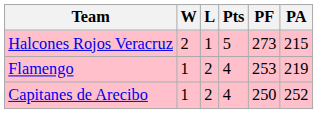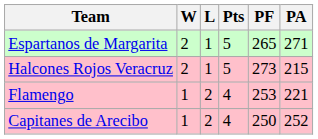 <table class="wikitable">
 <tr>
 <th>Team</th>
 <th>W</th>
 <th>L</th>
 <th>Pts</th>
 <th>PF</th>
 <th>PA</th>
+</tr>
+<tr bgcolor="ccffcc">
+<td> <a href='#'>Espartanos de Margarita</a></td>
+<td>2</td>
+<td>1</td>
+<td>5</td>
+<td>265</td>
+<td>271</td>
 </tr>
 <tr bgcolor="pink">
 <td> <a href='#'>Halcones Rojos Veracruz</a></td>
 <td>2</td>
 <td>1</td>
 <td>5</td>
 <td>273</td>
 <td>215</td>
 </tr>
 <tr bgcolor="pink">
 <td> <a href='#'>Flamengo</a></td>
 <td>1</td>
 <td>2</td>
 <td>4</td>
 <td>253</td>
-<td>219</td>
+<td>221</td>
 </tr>
 <tr bgcolor="pink">
 <td> <a href='#'>Capitanes de Arecibo</a></td>
 <td>1</td>
 <td>2</td>
 <td>4</td>
 <td>250</td>
 <td>252</td>
 </tr>
 </table>
